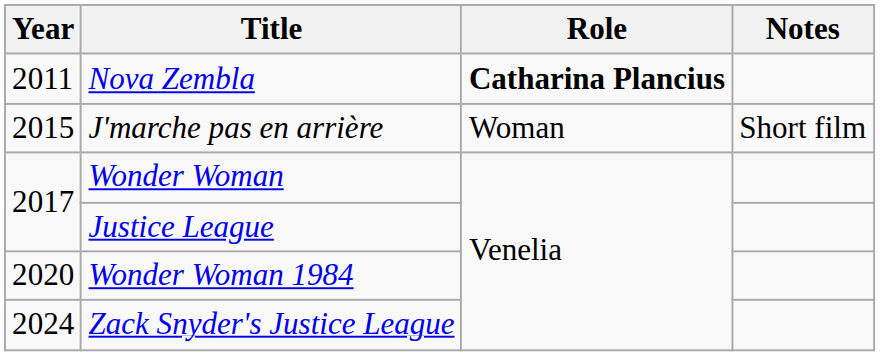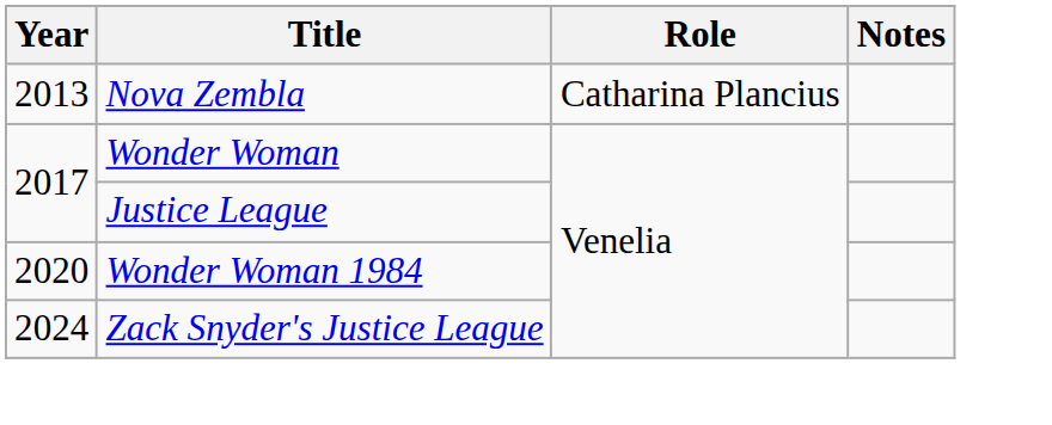 <table class="wikitable">
 <tr>
 <th>Year</th>
 <th>Title</th>
 <th>Role</th>
 <th>Notes</th>
 </tr>
 <tr>
-<td>2011</td>
+<td>2013</td>
 <td><em><a href='#'>Nova Zembla</a></em></td>
-<td><strong>Catharina Plancius</strong></td>
+<td>Catharina Plancius</td>
 <td></td>
-</tr>
-<tr>
-<td>2015</td>
-<td><em>J'marche pas en arrière</em></td>
-<td>Woman</td>
-<td>Short film</td>
 </tr>
 <tr>
 <td rowspan="2">2017</td>
 <td><em><a href='#'>Wonder Woman</a></em></td>
 <td rowspan="4">Venelia</td>
 <td></td>
 </tr>
 <tr>
 <td><em><a href='#'>Justice League</a></em></td>
 <td></td>
 </tr>
 <tr>
 <td>2020</td>
 <td><em><a href='#'>Wonder Woman 1984</a></em></td>
 <td></td>
 </tr>
 <tr>
 <td>2024</td>
 <td><em><a href='#'>Zack Snyder's Justice League</a></em></td>
 <td></td>
 </tr>
 </table>
